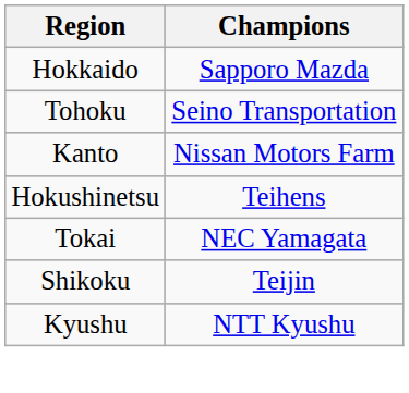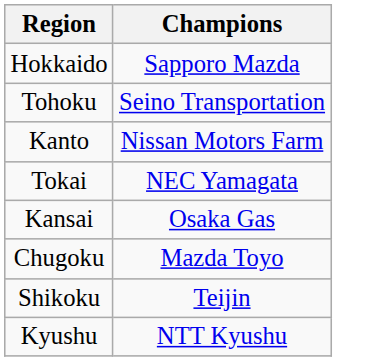 <table class="wikitable" style="text-align:center;">
 <tr>
 <th>Region</th>
 <th>Champions</th>
 </tr>
 <tr>
 <td>Hokkaido</td>
 <td><a href='#'>Sapporo Mazda</a></td>
 </tr>
 <tr>
 <td>Tohoku</td>
 <td><a href='#'>Seino Transportation</a></td>
 </tr>
 <tr>
 <td>Kanto</td>
 <td><a href='#'>Nissan Motors Farm</a></td>
 </tr>
 <tr>
-<td>Hokushinetsu</td>
-<td><a href='#'>Teihens</a></td>
+<td>Tokai</td>
+<td><a href='#'>NEC Yamagata</a></td>
 </tr>
 <tr>
-<td>Tokai</td>
-<td><a href='#'>NEC Yamagata</a></td>
+<td>Kansai</td>
+<td><a href='#'>Osaka Gas</a></td>
+</tr>
+<tr>
+<td>Chugoku</td>
+<td><a href='#'>Mazda Toyo</a></td>
 </tr>
 <tr>
 <td>Shikoku</td>
 <td><a href='#'>Teijin</a></td>
 </tr>
 <tr>
 <td>Kyushu</td>
 <td><a href='#'>NTT Kyushu</a></td>
 </tr>
 </table>
